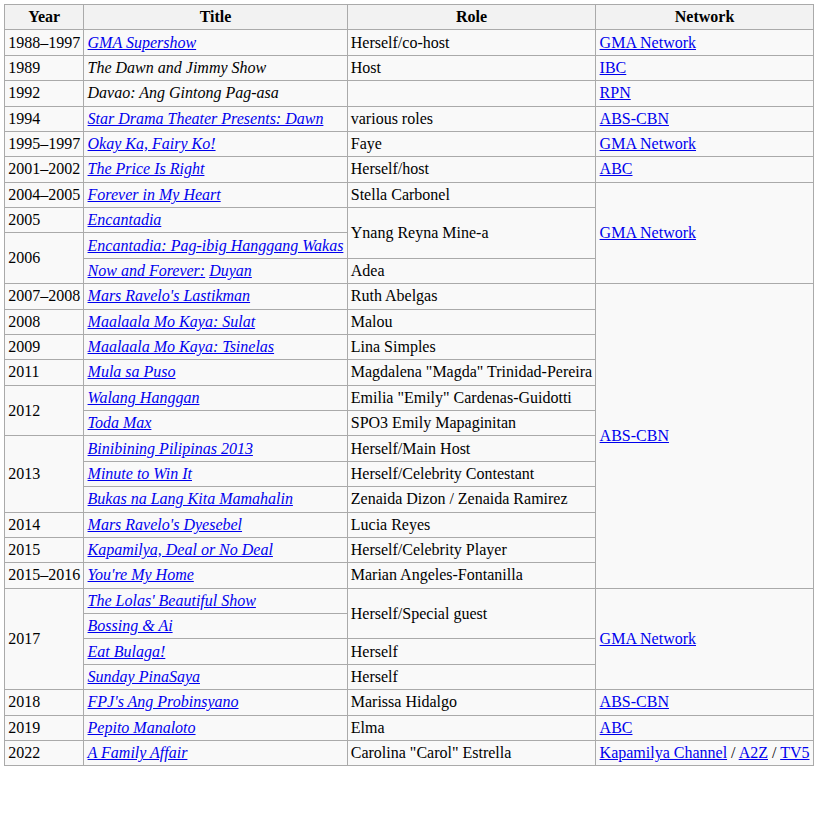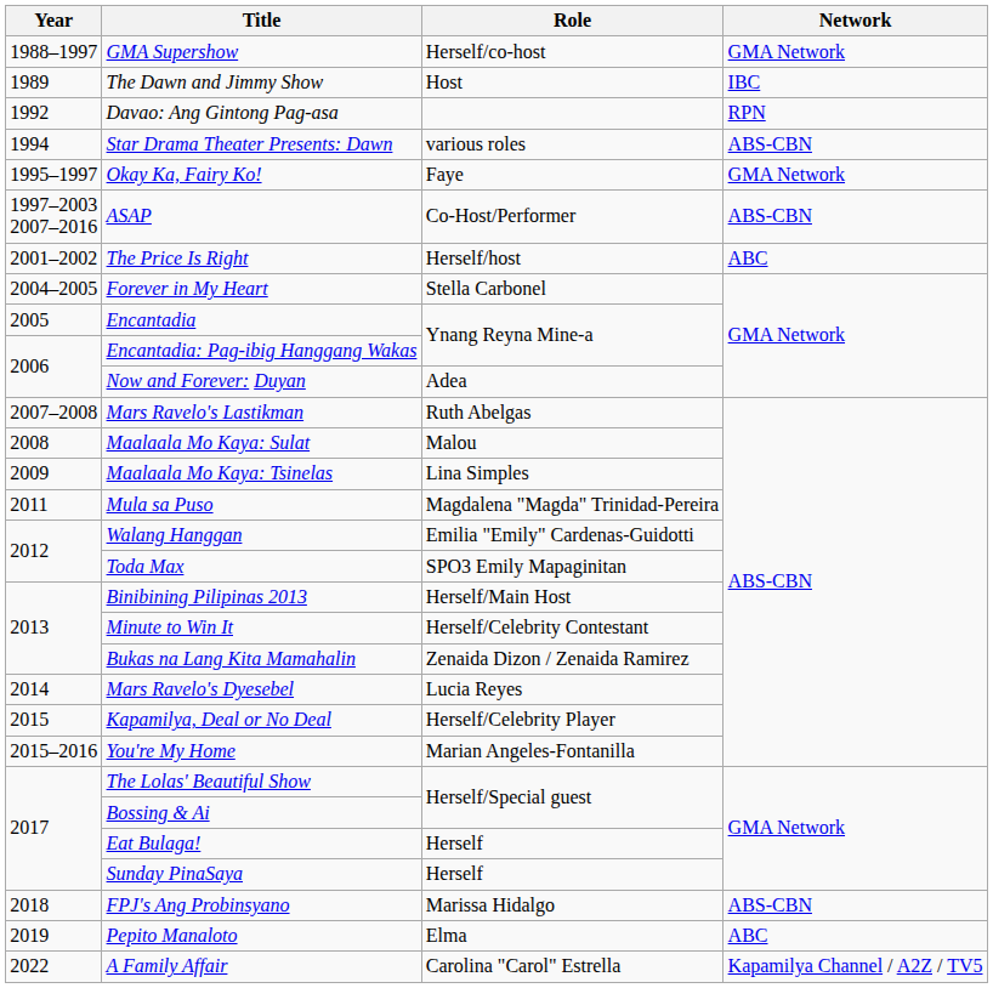 <table class="wikitable">
 <tr>
 <th>Year</th>
 <th>Title</th>
 <th>Role</th>
 <th>Network</th>
 </tr>
 <tr>
 <td>1988–1997</td>
 <td><em><a href='#'>GMA Supershow</a></em></td>
 <td>Herself/co-host</td>
 <td><a href='#'>GMA Network</a></td>
 </tr>
 <tr>
 <td>1989</td>
 <td><em>The Dawn and Jimmy Show</em></td>
 <td>Host</td>
 <td><a href='#'>IBC</a></td>
 </tr>
 <tr>
 <td>1992</td>
 <td><em>Davao: Ang Gintong Pag-asa</em></td>
 <td></td>
 <td><a href='#'>RPN</a></td>
 </tr>
 <tr>
 <td>1994</td>
 <td><em><a href='#'>Star Drama Theater Presents: Dawn</a></em></td>
 <td>various roles</td>
 <td><a href='#'>ABS-CBN</a></td>
 </tr>
 <tr>
 <td>1995–1997</td>
 <td><em><a href='#'>Okay Ka, Fairy Ko!</a></em></td>
 <td>Faye</td>
 <td><a href='#'>GMA Network</a></td>
+</tr>
+<tr>
+<td>1997–2003 <br> 2007–2016</td>
+<td><em><a href='#'>ASAP</a></em></td>
+<td>Co-Host/Performer</td>
+<td><a href='#'>ABS-CBN</a></td>
 </tr>
 <tr>
 <td>2001–2002</td>
 <td><em><a href='#'>The Price Is Right</a></em></td>
 <td>Herself/host</td>
 <td><a href='#'>ABC</a></td>
 </tr>
 <tr>
 <td>2004–2005</td>
 <td><em><a href='#'>Forever in My Heart</a></em></td>
 <td>Stella Carbonel</td>
 <td rowspan="4"><a href='#'>GMA Network</a></td>
 </tr>
 <tr>
 <td>2005</td>
 <td><em><a href='#'>Encantadia</a></em></td>
 <td rowspan="2">Ynang Reyna Mine-a</td>
 </tr>
 <tr>
 <td rowspan="2">2006</td>
 <td><em><a href='#'>Encantadia: Pag-ibig Hanggang Wakas</a></em></td>
 </tr>
 <tr>
 <td><em><a href='#'>Now and Forever:</a> <a href='#'>Duyan</a></em></td>
 <td>Adea</td>
 </tr>
 <tr>
 <td>2007–2008</td>
 <td><em><a href='#'>Mars Ravelo's Lastikman</a></em></td>
 <td>Ruth Abelgas</td>
 <td rowspan="12"><a href='#'>ABS-CBN</a></td>
 </tr>
 <tr>
 <td>2008</td>
 <td><a href='#'><em>Maalaala Mo Kaya: Sulat</em></a></td>
 <td>Malou</td>
 </tr>
 <tr>
 <td>2009</td>
 <td><a href='#'><em>Maalaala Mo Kaya: Tsinelas</em></a></td>
 <td>Lina Simples</td>
 </tr>
 <tr>
 <td>2011</td>
 <td><em><a href='#'>Mula sa Puso</a></em></td>
 <td>Magdalena "Magda" Trinidad-Pereira</td>
 </tr>
 <tr>
 <td rowspan="2">2012</td>
 <td><em><a href='#'>Walang Hanggan</a></em></td>
 <td>Emilia "Emily" Cardenas-Guidotti</td>
 </tr>
 <tr>
 <td><em><a href='#'>Toda Max</a></em></td>
 <td>SPO3 Emily Mapaginitan</td>
 </tr>
 <tr>
 <td rowspan="3">2013</td>
 <td><em><a href='#'>Binibining Pilipinas 2013</a></em></td>
 <td>Herself/Main Host</td>
 </tr>
 <tr>
 <td><em><a href='#'>Minute to Win It</a></em></td>
 <td>Herself/Celebrity Contestant</td>
 </tr>
 <tr>
 <td><em><a href='#'>Bukas na Lang Kita Mamahalin</a></em></td>
 <td>Zenaida Dizon / Zenaida Ramirez</td>
 </tr>
 <tr>
 <td>2014</td>
 <td><em><a href='#'>Mars Ravelo's Dyesebel</a></em></td>
 <td>Lucia Reyes</td>
 </tr>
 <tr>
 <td>2015</td>
 <td><em><a href='#'>Kapamilya, Deal or No Deal</a></em></td>
 <td>Herself/Celebrity Player</td>
 </tr>
 <tr>
 <td>2015–2016</td>
 <td><em><a href='#'>You're My Home</a></em></td>
 <td>Marian Angeles-Fontanilla</td>
 </tr>
 <tr>
 <td rowspan=4>2017</td>
 <td><em><a href='#'>The Lolas' Beautiful Show</a></em></td>
 <td rowspan=2>Herself/Special guest</td>
 <td rowspan=4><a href='#'>GMA Network</a></td>
 </tr>
 <tr>
 <td><em><a href='#'>Bossing & Ai</a></em></td>
 </tr>
 <tr>
 <td><em><a href='#'>Eat Bulaga!</a></em></td>
 <td>Herself</td>
 </tr>
 <tr>
 <td><em><a href='#'>Sunday PinaSaya</a></em></td>
 <td>Herself</td>
 </tr>
 <tr>
 <td>2018</td>
 <td><em><a href='#'>FPJ's Ang Probinsyano</a></em></td>
 <td>Marissa Hidalgo</td>
 <td><a href='#'>ABS-CBN</a></td>
 </tr>
 <tr>
 <td>2019</td>
 <td><em><a href='#'>Pepito Manaloto</a></em></td>
 <td>Elma</td>
 <td><a href='#'>ABC</a></td>
 </tr>
 <tr>
 <td>2022</td>
 <td><em><a href='#'>A Family Affair</a></em></td>
 <td>Carolina "Carol" Estrella</td>
 <td><a href='#'>Kapamilya Channel</a> / <a href='#'>A2Z</a> / <a href='#'>TV5</a></td>
 </tr>
 </table>
